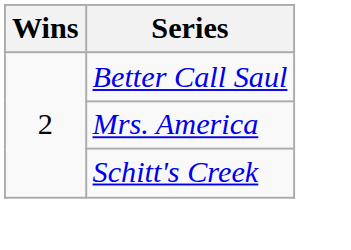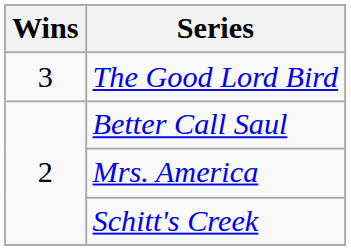 <table class="wikitable">
 <tr>
 <th>Wins</th>
 <th>Series</th>
+</tr>
+<tr>
+<td style="text-align:center">3</td>
+<td><em><a href='#'>The Good Lord Bird</a></em></td>
 </tr>
 <tr>
 <td rowspan="3" style="text-align:center">2</td>
 <td><em><a href='#'>Better Call Saul</a></em></td>
 </tr>
 <tr>
 <td><em><a href='#'>Mrs. America</a></em></td>
 </tr>
 <tr>
 <td><em><a href='#'>Schitt's Creek</a></em></td>
 </tr>
 </table>
